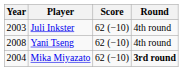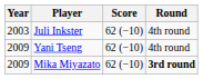 <table class="wikitable">
 <tr>
 <th>Year</th>
 <th>Player</th>
 <th>Score</th>
 <th>Round</th>
 </tr>
 <tr>
 <td>2003</td>
 <td><a href='#'>Juli Inkster</a></td>
 <td>62 (−10)</td>
 <td>4th round</td>
 </tr>
 <tr>
-<td>2008</td>
+<td>2009</td>
 <td><a href='#'>Yani Tseng</a></td>
 <td>62 (−10)</td>
 <td>4th round</td>
 </tr>
 <tr>
-<td>2004</td>
+<td>2009</td>
 <td><a href='#'>Mika Miyazato</a></td>
 <td>62 (−10)</td>
 <td><strong>3rd round</strong></td>
 </tr>
 </table>
